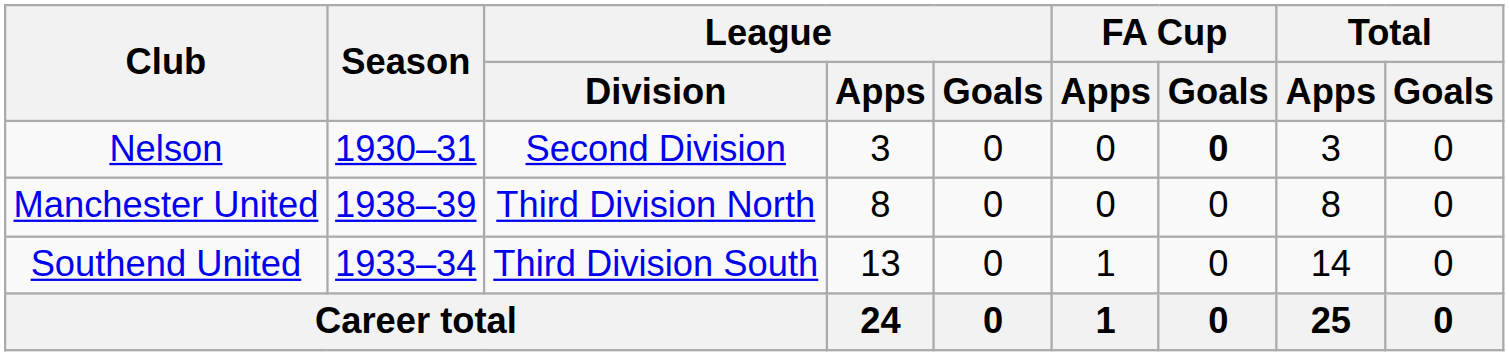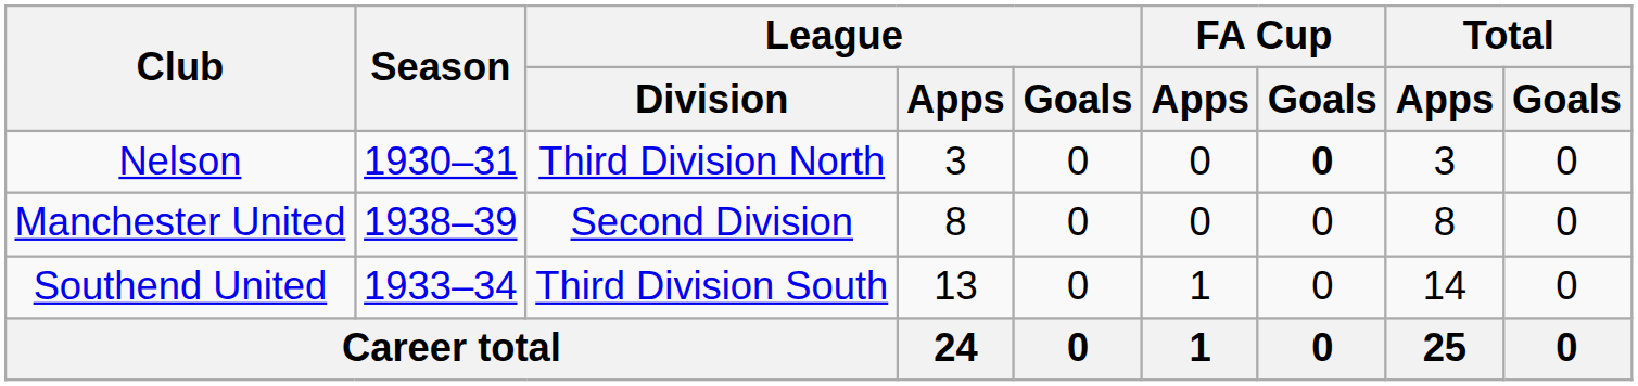 <table class="wikitable" style="text-align: center">
 <tr>
 <th rowspan="2">Club</th>
 <th rowspan="2">Season</th>
 <th colspan="3">League</th>
 <th colspan="2">FA Cup</th>
 <th colspan="2">Total</th>
 </tr>
 <tr>
 <th>Division</th>
 <th>Apps</th>
 <th>Goals</th>
 <th>Apps</th>
 <th>Goals</th>
 <th>Apps</th>
 <th>Goals</th>
 </tr>
 <tr>
 <td><a href='#'>Nelson</a></td>
 <td><a href='#'>1930–31</a></td>
-<td><a href='#'>Second Division</a></td>
+<td><a href='#'>Third Division North</a></td>
 <td>3</td>
 <td>0</td>
 <td>0</td>
 <td><strong>0</strong></td>
 <td>3</td>
 <td>0</td>
 </tr>
 <tr>
 <td><a href='#'>Manchester United</a></td>
 <td><a href='#'>1938–39</a></td>
-<td><a href='#'>Third Division North</a></td>
+<td><a href='#'>Second Division</a></td>
 <td>8</td>
 <td>0</td>
 <td>0</td>
 <td>0</td>
 <td>8</td>
 <td>0</td>
 </tr>
 <tr>
 <td><a href='#'>Southend United</a></td>
 <td><a href='#'>1933–34</a></td>
 <td><a href='#'>Third Division South</a></td>
 <td>13</td>
 <td>0</td>
 <td>1</td>
 <td>0</td>
 <td>14</td>
 <td>0</td>
 </tr>
 <tr>
 <th colspan="3">Career total</th>
 <th>24</th>
 <th>0</th>
 <th>1</th>
 <th>0</th>
 <th>25</th>
 <th>0</th>
 </tr>
 </table>
